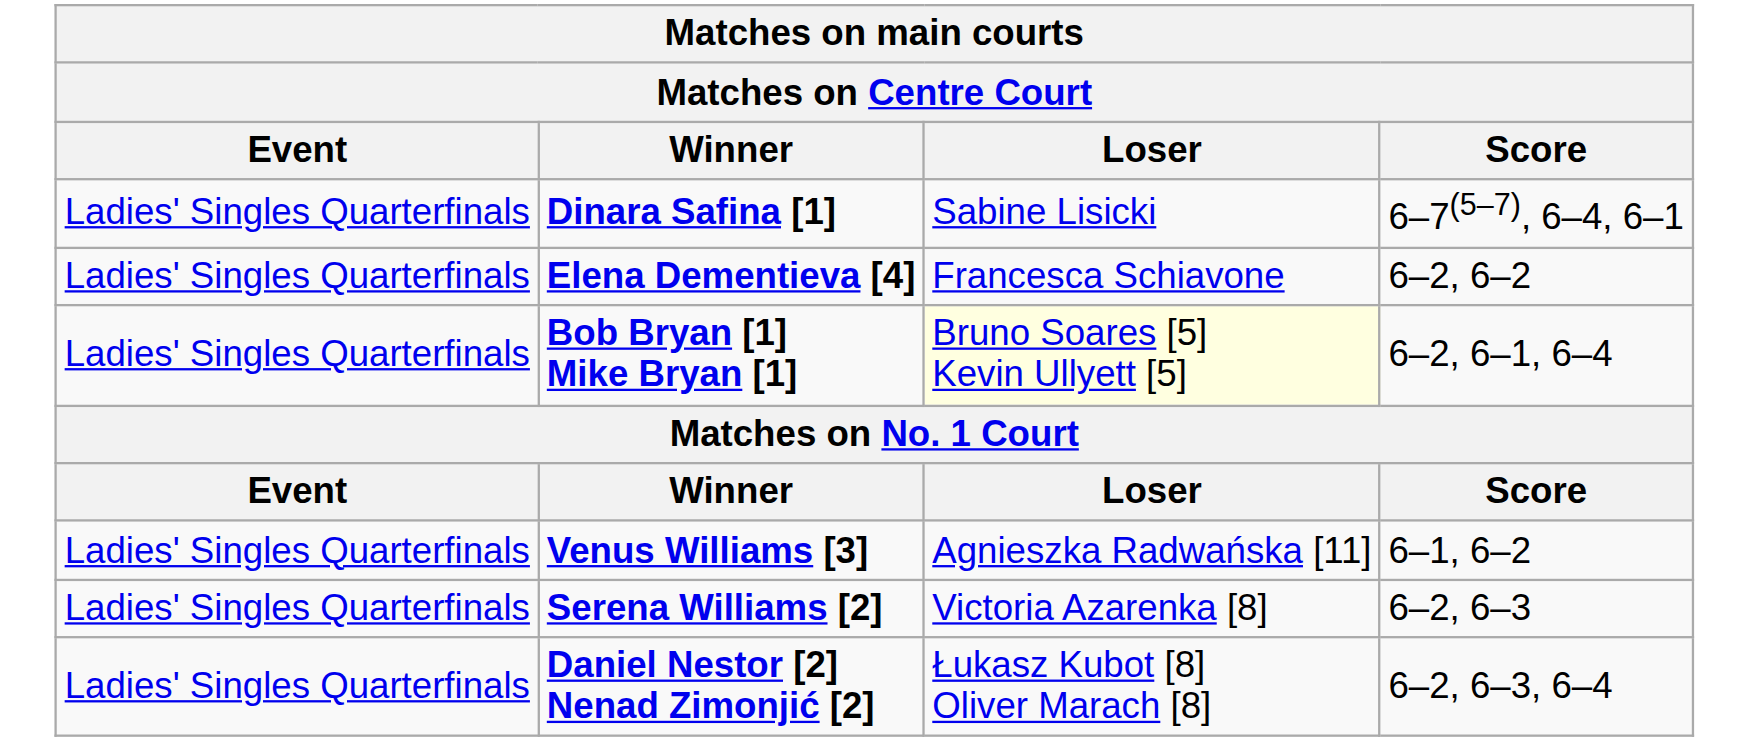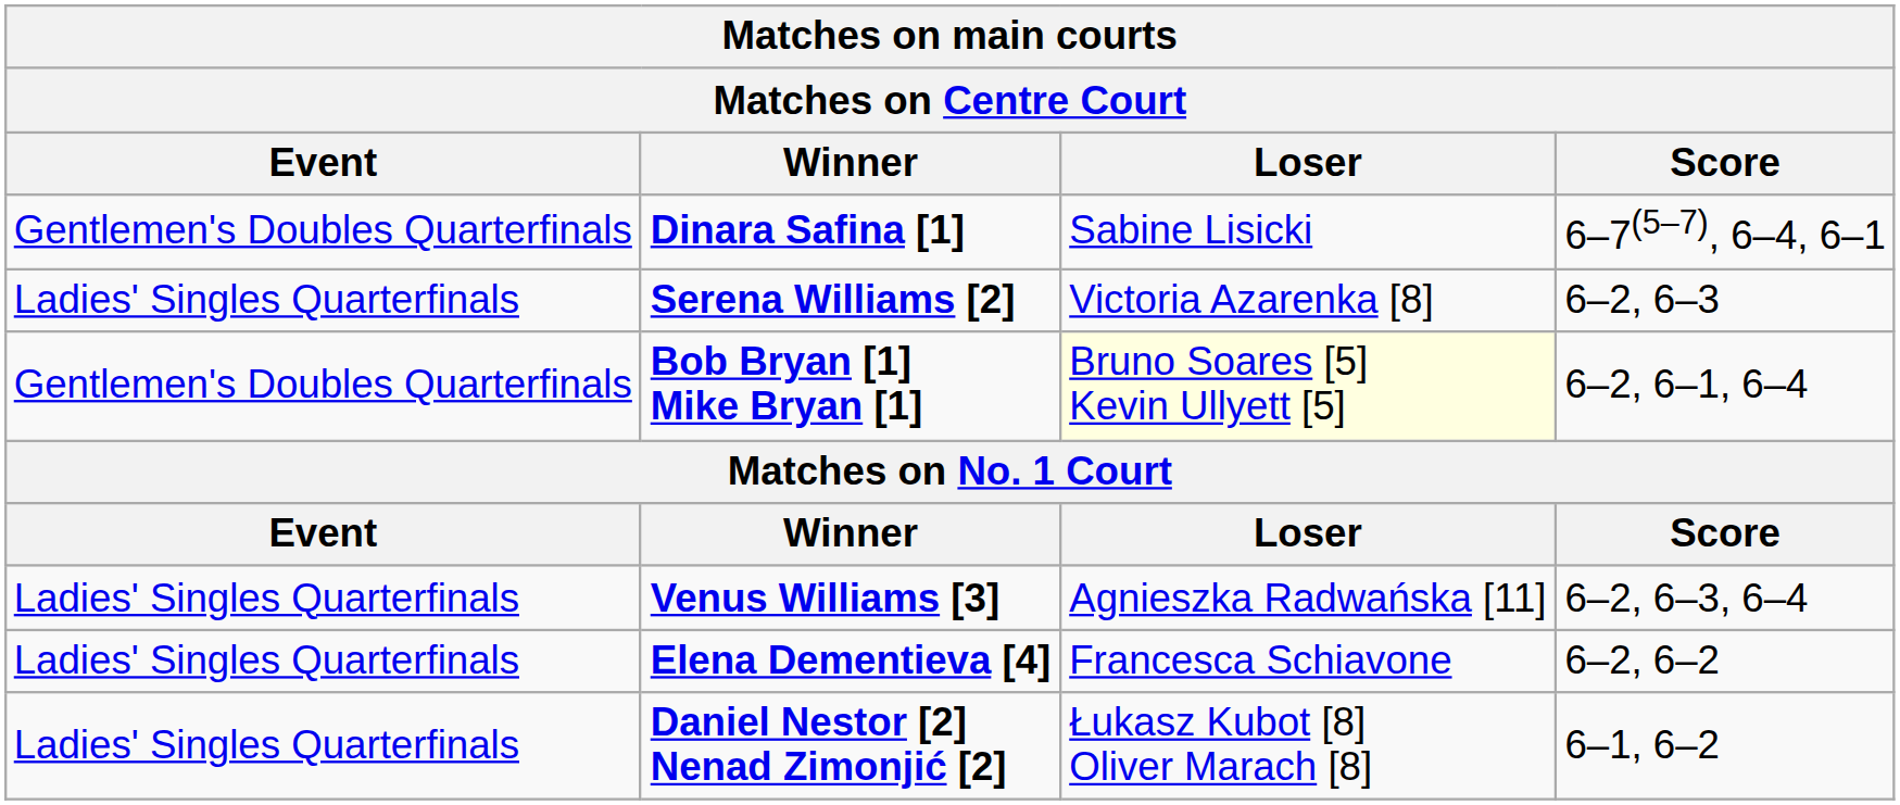 <table class="wikitable collapsible uncollapsed" style="margin:auto;">
 <tr>
 <th colspan="4" style="white-space:nowrap;">Matches on main courts</th>
 </tr>
 <tr>
 <th colspan="4">Matches on <a href='#'>Centre Court</a></th>
 </tr>
 <tr>
 <th>Event</th>
 <th>Winner</th>
 <th>Loser</th>
 <th>Score</th>
 </tr>
 <tr>
-<td><a href='#'>Ladies' Singles Quarterfinals</a></td>
+<td><a href='#'>Gentlemen's Doubles Quarterfinals</a></td>
 <td> <strong><a href='#'>Dinara Safina</a> [1]</strong></td>
 <td> <a href='#'>Sabine Lisicki</a></td>
 <td>6–7<sup>(5–7)</sup>, 6–4, 6–1</td>
 </tr>
 <tr>
 <td><a href='#'>Ladies' Singles Quarterfinals</a></td>
-<td> <strong><a href='#'>Elena Dementieva</a> [4]</strong></td>
-<td> <a href='#'>Francesca Schiavone</a></td>
-<td>6–2, 6–2</td>
+<td> <strong><a href='#'>Serena Williams</a> [2]</strong></td>
+<td> <a href='#'>Victoria Azarenka</a> [8]</td>
+<td>6–2, 6–3</td>
 </tr>
 <tr>
-<td><a href='#'>Ladies' Singles Quarterfinals</a></td>
+<td><a href='#'>Gentlemen's Doubles Quarterfinals</a></td>
 <td> <strong><a href='#'>Bob Bryan</a> [1]</strong><br> <strong><a href='#'>Mike Bryan</a> [1]</strong></td>
 <td style="background: lightyellow;"> <a href='#'>Bruno Soares</a> [5]<br> <a href='#'>Kevin Ullyett</a> [5]</td>
 <td>6–2, 6–1, 6–4</td>
 </tr>
 <tr>
 <th colspan="4">Matches on <a href='#'>No. 1 Court</a></th>
 </tr>
 <tr>
 <th>Event</th>
 <th>Winner</th>
 <th>Loser</th>
 <th>Score</th>
 </tr>
 <tr>
 <td><a href='#'>Ladies' Singles Quarterfinals</a></td>
 <td> <strong><a href='#'>Venus Williams</a> [3]</strong></td>
 <td> <a href='#'>Agnieszka Radwańska</a> [11]</td>
-<td>6–1, 6–2</td>
+<td>6–2, 6–3, 6–4</td>
 </tr>
 <tr>
 <td><a href='#'>Ladies' Singles Quarterfinals</a></td>
-<td> <strong><a href='#'>Serena Williams</a> [2]</strong></td>
-<td> <a href='#'>Victoria Azarenka</a> [8]</td>
-<td>6–2, 6–3</td>
+<td> <strong><a href='#'>Elena Dementieva</a> [4]</strong></td>
+<td> <a href='#'>Francesca Schiavone</a></td>
+<td>6–2, 6–2</td>
 </tr>
 <tr>
 <td><a href='#'>Ladies' Singles Quarterfinals</a></td>
 <td> <strong><a href='#'>Daniel Nestor</a> [2]</strong><br> <strong><a href='#'>Nenad Zimonjić</a> [2]</strong></td>
 <td> <a href='#'>Łukasz Kubot</a> [8]<br> <a href='#'>Oliver Marach</a> [8]</td>
-<td>6–2, 6–3, 6–4</td>
+<td>6–1, 6–2</td>
 </tr>
 </table>
